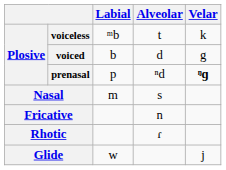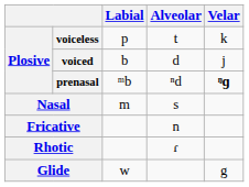 <table class="wikitable" style="text-align:center">
 <tr>
 <th colspan="2"></th>
 <th><a href='#'>Labial</a></th>
 <th><a href='#'>Alveolar</a></th>
 <th><a href='#'>Velar</a></th>
 </tr>
 <tr>
 <th rowspan="3"><a href='#'>Plosive</a></th>
 <th><small>voiceless</small></th>
-<td>ᵐb</td>
+<td>p</td>
 <td>t</td>
 <td>k</td>
 </tr>
 <tr>
 <th><small>voiced</small></th>
 <td>b</td>
 <td>d</td>
-<td>g</td>
+<td>j</td>
 </tr>
 <tr>
 <th><small>prenasal</small></th>
-<td>p</td>
+<td>ᵐb</td>
 <td>ⁿd</td>
 <td><strong>ᵑɡ</strong></td>
 </tr>
 <tr>
 <th colspan="2"><a href='#'>Nasal</a></th>
 <td>m</td>
 <td>s</td>
 <td></td>
 </tr>
 <tr>
 <th colspan="2"><a href='#'>Fricative</a></th>
 <td></td>
 <td>n</td>
 <td></td>
 </tr>
 <tr>
 <th colspan="2"><a href='#'>Rhotic</a></th>
 <td></td>
 <td>ɾ</td>
 <td></td>
 </tr>
 <tr>
 <th colspan="2"><a href='#'>Glide</a></th>
 <td>w</td>
 <td></td>
-<td>j</td>
+<td>g</td>
 </tr>
 </table>
